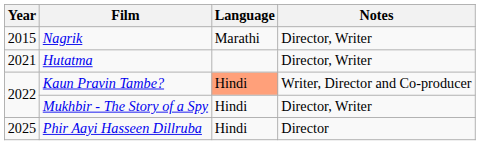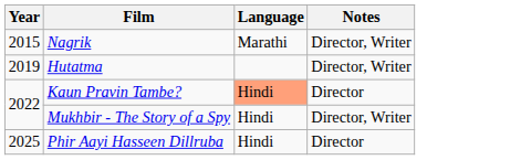 <table class="wikitable sortable">
 <tr>
 <th>Year</th>
 <th>Film</th>
 <th>Language</th>
 <th>Notes</th>
 </tr>
 <tr>
 <td>2015</td>
 <td><em><a href='#'>Nagrik</a></em></td>
 <td>Marathi</td>
 <td>Director, Writer</td>
 </tr>
 <tr>
-<td>2021</td>
+<td>2019</td>
 <td><em><a href='#'>Hutatma</a></em></td>
 <td></td>
 <td>Director, Writer</td>
 </tr>
 <tr>
 <td rowspan="2">2022</td>
 <td><em><a href='#'>Kaun Pravin Tambe?</a></em></td>
 <td style="background: lightsalmon;">Hindi</td>
-<td>Writer, Director and Co-producer</td>
+<td>Director</td>
 </tr>
 <tr>
 <td><em><a href='#'>Mukhbir - The Story of a Spy</a></em></td>
 <td>Hindi</td>
 <td>Director, Writer</td>
 </tr>
 <tr>
 <td>2025</td>
 <td><em><a href='#'>Phir Aayi Hasseen Dillruba</a></em></td>
 <td>Hindi</td>
 <td>Director</td>
 </tr>
 </table>
